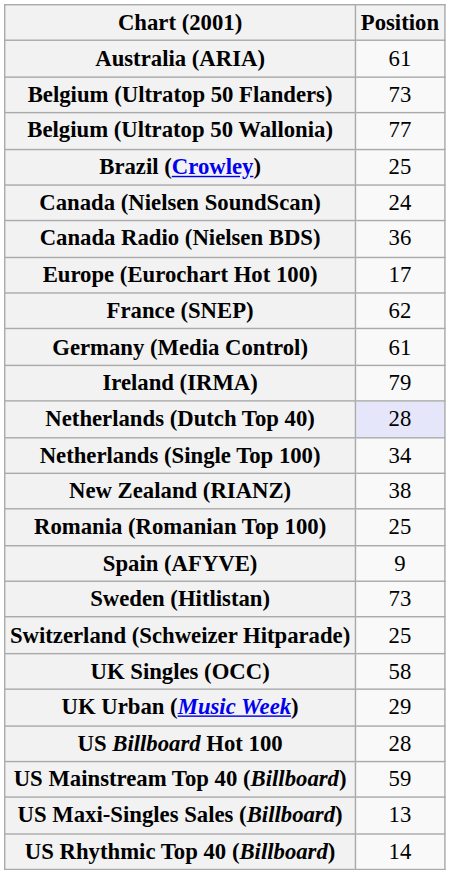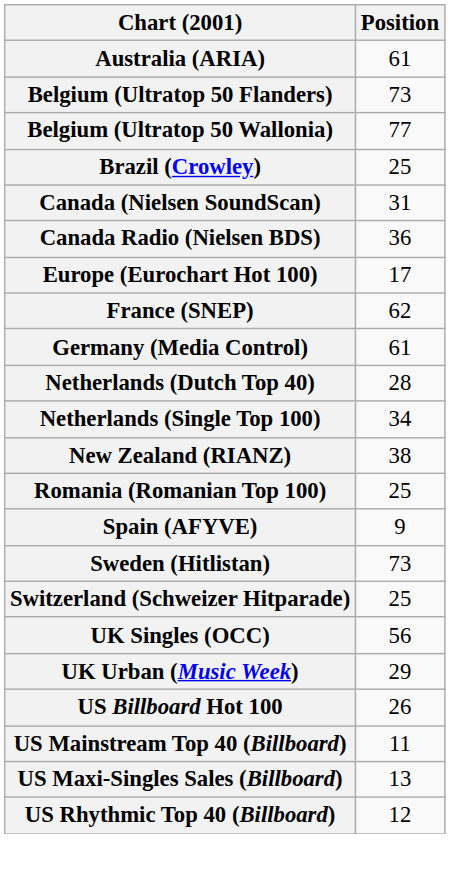 <table class="wikitable sortable plainrowheaders" style="text-align:center">
 <tr>
 <th>Chart (2001)</th>
 <th>Position</th>
 </tr>
 <tr>
 <th scope="row">Australia (ARIA)</th>
 <td>61</td>
 </tr>
 <tr>
 <th scope="row">Belgium (Ultratop 50 Flanders)</th>
 <td>73</td>
 </tr>
 <tr>
 <th scope="row">Belgium (Ultratop 50 Wallonia)</th>
 <td>77</td>
 </tr>
 <tr>
 <th scope="row">Brazil (<a href='#'>Crowley</a>)</th>
 <td>25</td>
 </tr>
 <tr>
 <th scope="row">Canada (Nielsen SoundScan)</th>
-<td>24</td>
+<td>31</td>
 </tr>
 <tr>
 <th scope="row">Canada Radio (Nielsen BDS)</th>
 <td>36</td>
 </tr>
 <tr>
 <th scope="row">Europe (Eurochart Hot 100)</th>
 <td>17</td>
 </tr>
 <tr>
 <th scope="row">France (SNEP)</th>
 <td>62</td>
 </tr>
 <tr>
 <th scope="row">Germany (Media Control)</th>
 <td>61</td>
 </tr>
 <tr>
-<th scope="row">Ireland (IRMA)</th>
-<td>79</td>
-</tr>
-<tr>
 <th scope="row">Netherlands (Dutch Top 40)</th>
-<td style="background: lavender;">28</td>
+<td>28</td>
 </tr>
 <tr>
 <th scope="row">Netherlands (Single Top 100)</th>
 <td>34</td>
 </tr>
 <tr>
 <th scope="row">New Zealand (RIANZ)</th>
 <td>38</td>
 </tr>
 <tr>
 <th scope="row">Romania (Romanian Top 100)</th>
 <td>25</td>
 </tr>
 <tr>
 <th scope="row">Spain (AFYVE)</th>
 <td>9</td>
 </tr>
 <tr>
 <th scope="row">Sweden (Hitlistan)</th>
 <td>73</td>
 </tr>
 <tr>
 <th scope="row">Switzerland (Schweizer Hitparade)</th>
 <td>25</td>
 </tr>
 <tr>
 <th scope="row">UK Singles (OCC)</th>
-<td>58</td>
+<td>56</td>
 </tr>
 <tr>
 <th scope="row">UK Urban (<em><a href='#'>Music Week</a></em>)</th>
 <td>29</td>
 </tr>
 <tr>
 <th scope="row">US <em>Billboard</em> Hot 100</th>
-<td>28</td>
+<td>26</td>
 </tr>
 <tr>
 <th scope="row">US Mainstream Top 40 (<em>Billboard</em>)</th>
-<td>59</td>
+<td>11</td>
 </tr>
 <tr>
 <th scope="row">US Maxi-Singles Sales (<em>Billboard</em>)</th>
 <td>13</td>
 </tr>
 <tr>
 <th scope="row">US Rhythmic Top 40 (<em>Billboard</em>)</th>
-<td>14</td>
+<td>12</td>
 </tr>
 </table>
